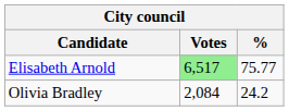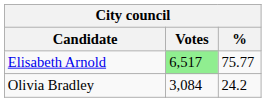 <table class="wikitable">
 <tr>
 <th colspan="3">City council</th>
 </tr>
 <tr>
 <th style="width: 170px">Candidate</th>
 <th style="width: 50px">Votes</th>
 <th style="width: 40px">%</th>
 </tr>
 <tr>
 <td><a href='#'>Elisabeth Arnold</a></td>
 <td style="background: lightgreen;">6,517</td>
 <td>75.77</td>
 </tr>
 <tr>
 <td>Olivia Bradley</td>
-<td>2,084</td>
+<td>3,084</td>
 <td>24.2</td>
 </tr>
 </table>
